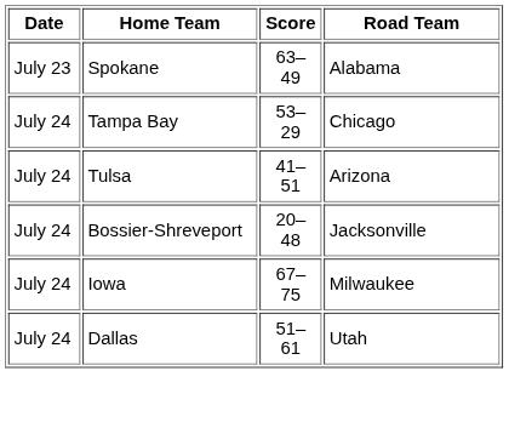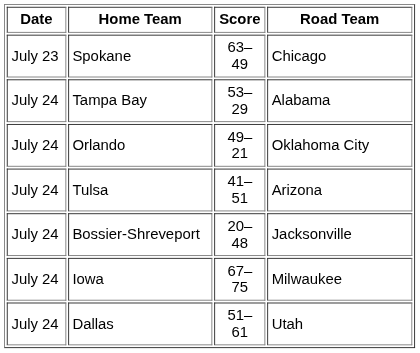 <table border="1" cellpadding="4" cellspacing="2" width="50%">
 <tr>
 <th width="15%">Date</th>
 <th width="37%">Home Team</th>
 <th width="11%">Score</th>
 <th width="37%">Road Team</th>
 </tr>
 <tr>
 <td>July 23</td>
 <td>Spokane</td>
 <td align="center">63–49</td>
-<td>Alabama</td>
+<td>Chicago</td>
 </tr>
 <tr>
 <td>July 24</td>
 <td>Tampa Bay</td>
 <td align="center">53–29</td>
-<td>Chicago</td>
+<td>Alabama</td>
+</tr>
+<tr>
+<td>July 24</td>
+<td>Orlando</td>
+<td align="center">49–21</td>
+<td>Oklahoma City</td>
 </tr>
 <tr>
 <td>July 24</td>
 <td>Tulsa</td>
 <td align="center">41–51</td>
 <td>Arizona</td>
 </tr>
 <tr>
 <td>July 24</td>
 <td>Bossier-Shreveport</td>
 <td align="center">20–48</td>
 <td>Jacksonville</td>
 </tr>
 <tr>
 <td>July 24</td>
 <td>Iowa</td>
 <td align="center">67–75</td>
 <td>Milwaukee</td>
 </tr>
 <tr>
 <td>July 24</td>
 <td>Dallas</td>
 <td align="center">51–61</td>
 <td>Utah</td>
 </tr>
 </table>
